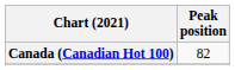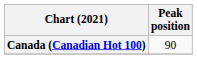 <table class="wikitable sortable plainrowheaders" style="text-align:center">
 <tr>
 <th scope="col">Chart (2021)</th>
 <th scope="col">Peak<br>position</th>
 </tr>
 <tr>
 <th scope="row">Canada (<a href='#'>Canadian Hot 100</a>)</th>
-<td>82</td>
+<td>90</td>
 </tr>
 <tr>
 </tr>
 <tr>
 </tr>
 <tr>
 </tr>
 </table>
